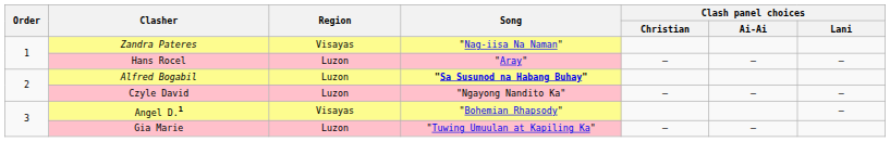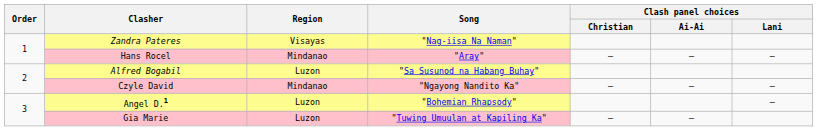 <table class="wikitable" style="text-align:center; line-height:17px; width:100%;">
 <tr>
 <th rowspan="2" width="5%">Order</th>
 <th rowspan="2" width="25%">Clasher</th>
 <th rowspan="2">Region</th>
 <th rowspan="2" width="25%">Song</th>
 <th colspan="3" width="30%">Clash panel choices</th>
 </tr>
 <tr>
 <th width="10%">Christian</th>
 <th width="10%">Ai-Ai</th>
 <th width="10%">Lani</th>
 </tr>
 <tr>
 <td rowspan=2>1</td>
 <td style="background:#fdfc8f;"><em>Zandra Pateres</em></td>
 <td style="background:#fdfc8f;">Visayas</td>
 <td style="background:#fdfc8f;">"<a href='#'>Nag-iisa Na Naman</a>"</td>
 <td><strong></strong></td>
 <td><strong></strong></td>
 <td><strong></strong></td>
 </tr>
 <tr>
 <td style="background:pink;">Hans Rocel</td>
-<td style="background:pink;">Luzon</td>
+<td style="background:pink;">Mindanao</td>
 <td style="background:pink;">"<a href='#'>Aray</a>"</td>
 <td>—</td>
 <td>—</td>
 <td>—</td>
 </tr>
 <tr>
 <td rowspan=2>2</td>
 <td style="background:#fdfc8f;"><em>Alfred Bogabil</em></td>
 <td style="background:#fdfc8f;">Luzon</td>
-<td style="background:#fdfc8f;"><strong>"<a href='#'>Sa Susunod na Habang Buhay</a>"</strong></td>
+<td style="background:#fdfc8f;">"<a href='#'>Sa Susunod na Habang Buhay</a>"</td>
 <td><strong></strong></td>
 <td><strong></strong></td>
 <td><strong></strong></td>
 </tr>
 <tr>
 <td style="background:pink;">Czyle David</td>
-<td style="background:pink;">Luzon</td>
+<td style="background:pink;">Mindanao</td>
 <td style="background:pink;">"Ngayong Nandito Ka"</td>
 <td>—</td>
 <td>—</td>
 <td>—</td>
 </tr>
 <tr>
 <td rowspan=2>3</td>
 <td style="background:#fdfc8f;">Angel D.<sup><strong>1</strong></sup></td>
-<td style="background:#fdfc8f;">Visayas</td>
+<td style="background:#fdfc8f;">Luzon</td>
 <td style="background:#fdfc8f;">"<a href='#'>Bohemian Rhapsody</a>"</td>
 <td><strong></strong></td>
 <td><strong></strong></td>
 <td>—</td>
 </tr>
 <tr>
 <td style="background:pink;">Gia Marie</td>
 <td style="background:pink;">Luzon</td>
 <td style="background:pink;">"<a href='#'>Tuwing Umuulan at Kapiling Ka</a>"</td>
 <td>—</td>
 <td>—</td>
 <td><strong></strong></td>
 </tr>
 </table>
